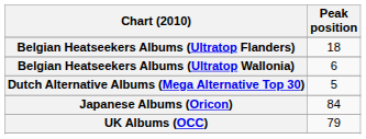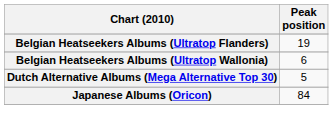 <table class="wikitable plainrowheaders sortable">
 <tr>
 <th scope="col">Chart (2010)</th>
 <th scope="col">Peak<br>position</th>
 </tr>
 <tr>
 </tr>
 <tr>
 <th scope="row">Belgian Heatseekers Albums (<a href='#'>Ultratop</a> Flanders)</th>
-<td align=center>18</td>
+<td align=center>19</td>
 </tr>
 <tr>
 </tr>
 <tr>
 <th scope="row">Belgian Heatseekers Albums (<a href='#'>Ultratop</a> Wallonia)</th>
 <td align=center>6</td>
 </tr>
 <tr>
 </tr>
 <tr>
 <th scope="row">Dutch Alternative Albums (<a href='#'>Mega Alternative Top 30</a>)</th>
 <td align=center>5</td>
 </tr>
 <tr>
 </tr>
 <tr>
 <th scope="row">Japanese Albums (<a href='#'>Oricon</a>)</th>
 <td align=center>84</td>
 </tr>
 <tr>
 </tr>
 <tr>
-<th scope="row">UK Albums (<a href='#'>OCC</a>)</th>
-<td align=center>79</td>
-</tr>
-<tr>
 </tr>
 <tr>
 </tr>
 <tr>
 </tr>
 <tr>
 </tr>
 </table>
